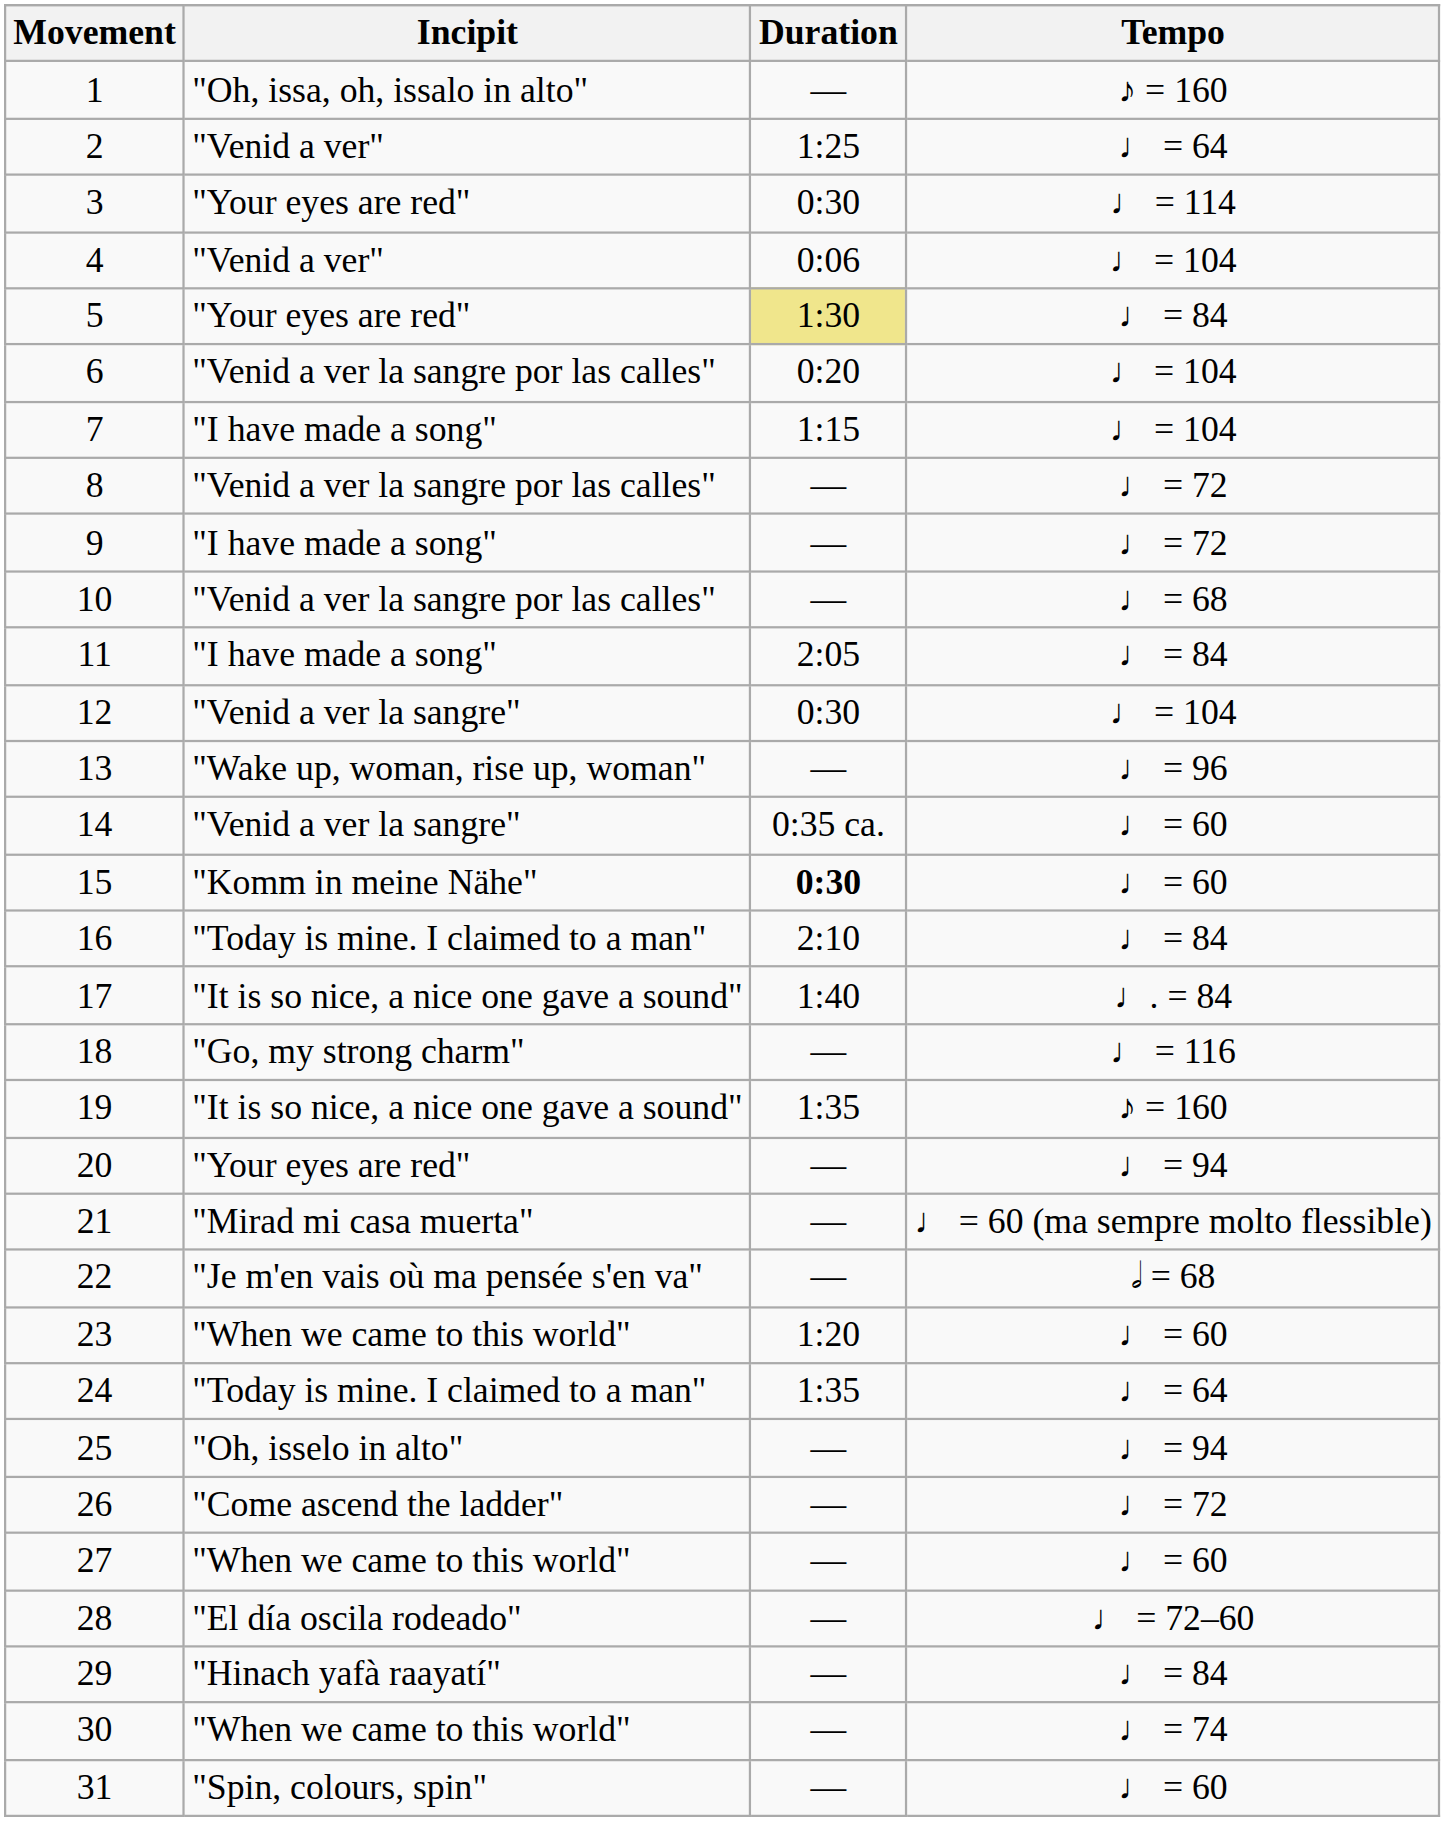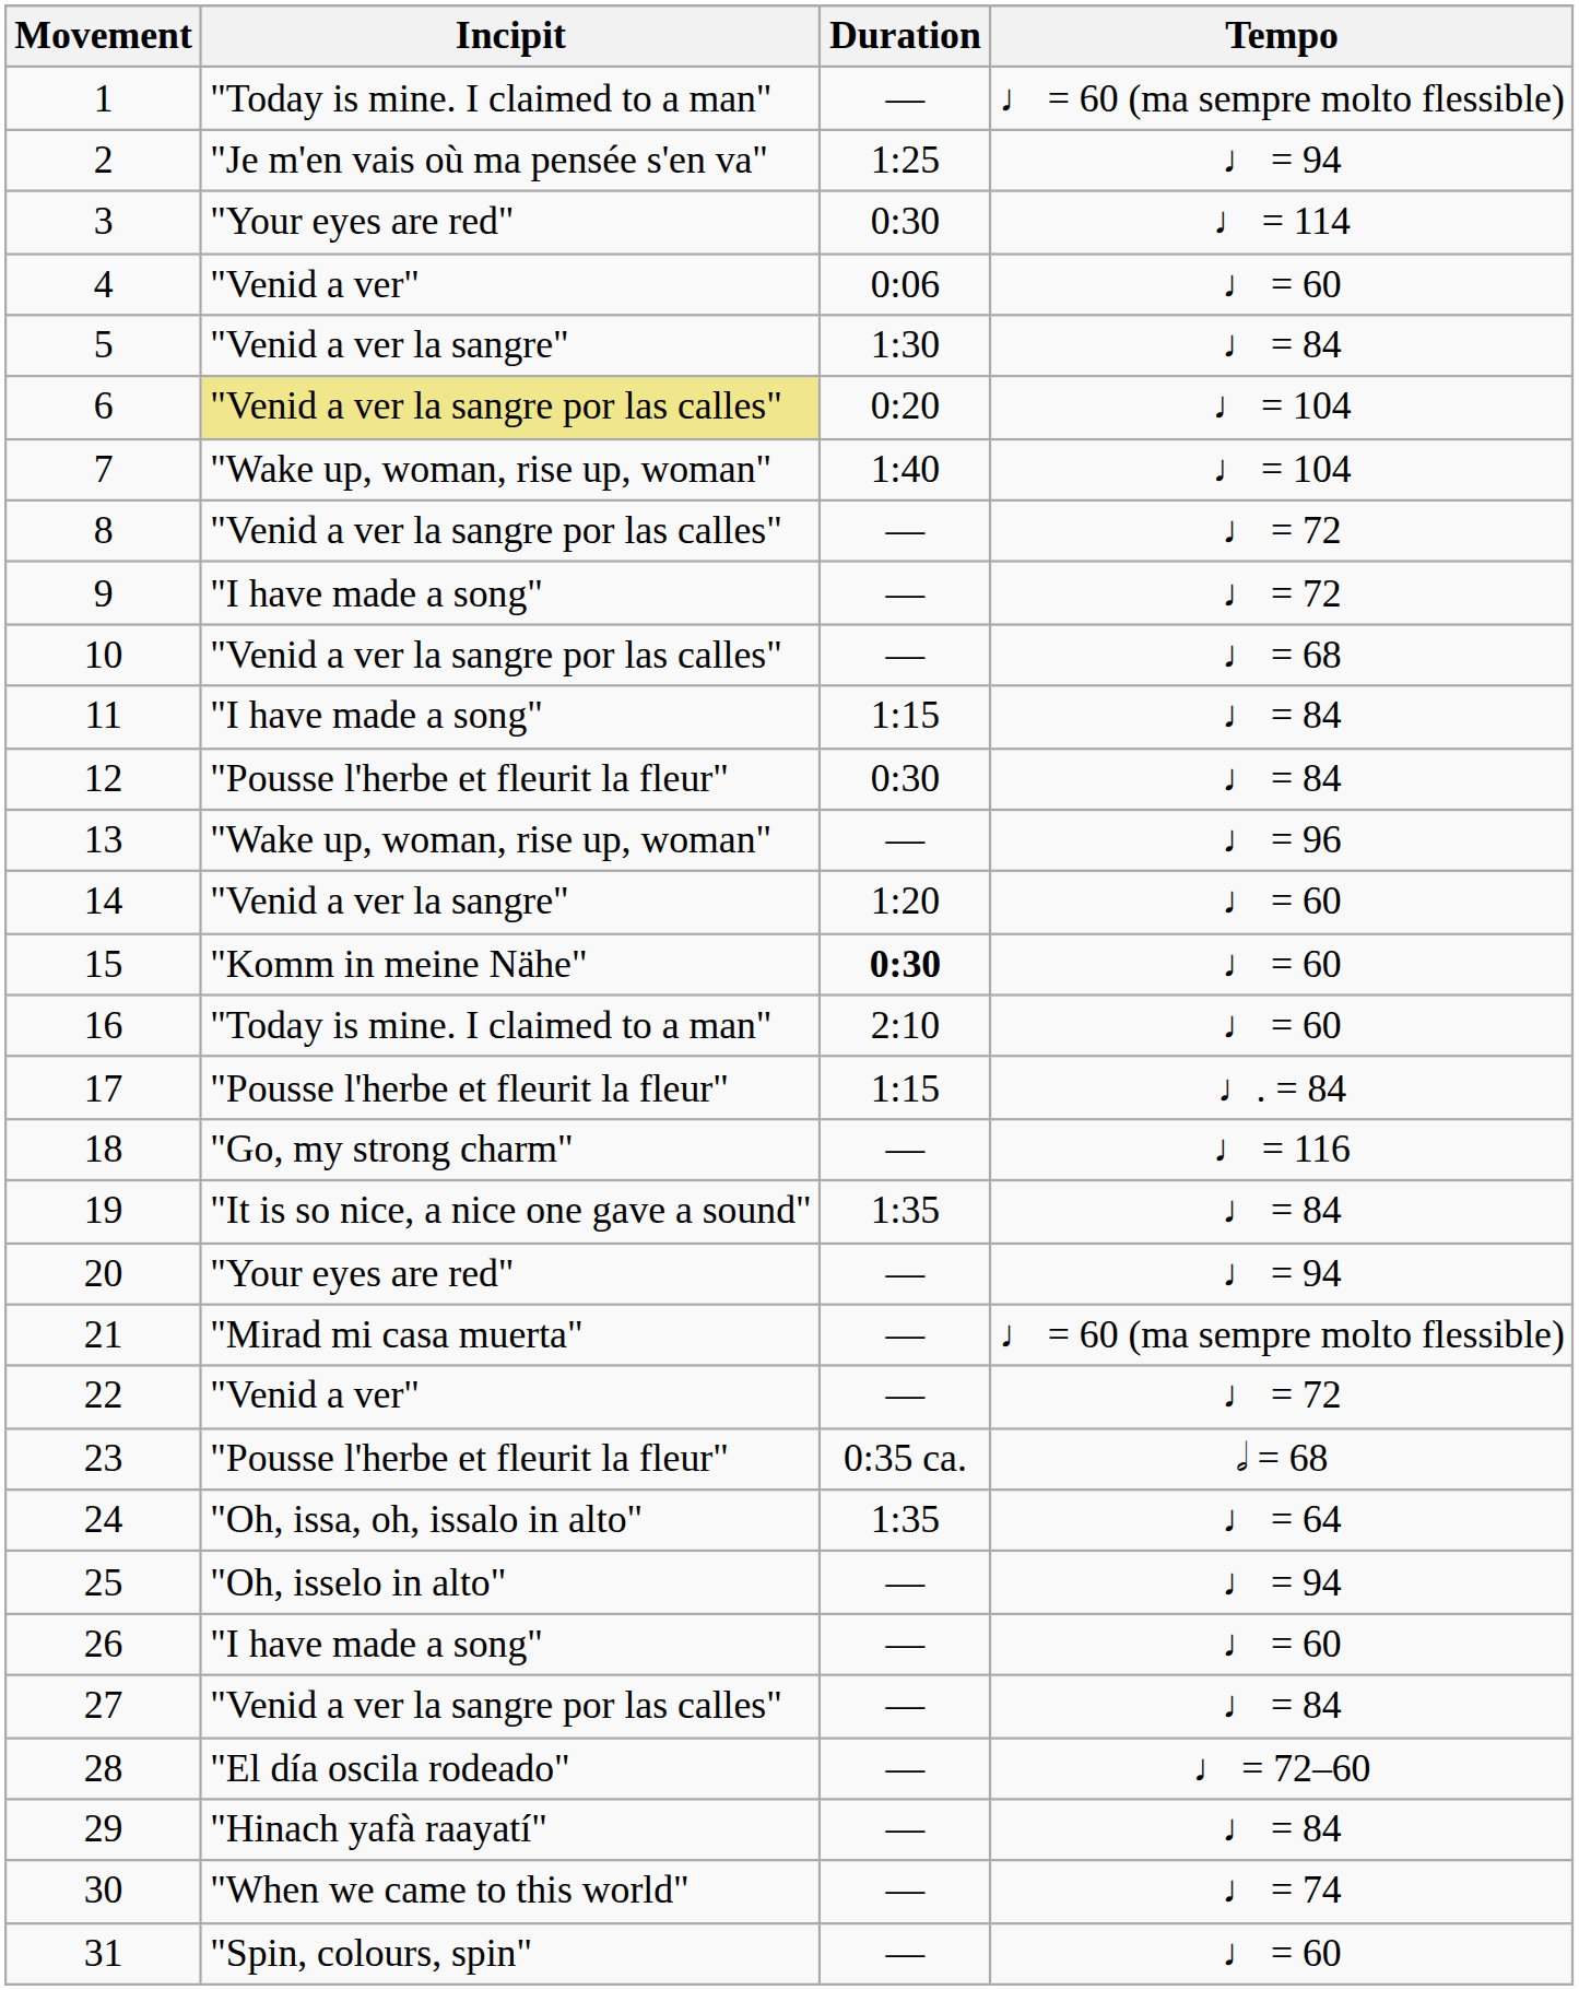 <table class="wikitable">
 <tr>
 </tr>
 <tr>
 <th>Movement</th>
 <th>Incipit</th>
 <th>Duration</th>
 <th>Tempo</th>
 </tr>
 <tr>
 <td align="center">1</td>
-<td>"Oh, issa, oh, issalo in alto"</td>
+<td>"Today is mine. I claimed to a man"</td>
 <td align="center">—</td>
-<td align="center">♪ = 160</td>
+<td align="center">♩ = 60 (ma sempre molto flessible)</td>
 </tr>
 <tr>
 <td align="center">2</td>
-<td>"Venid a ver"</td>
+<td>"Je m'en vais où ma pensée s'en va"</td>
 <td align="center">1:25</td>
-<td align="center">♩ = 64</td>
+<td align="center">♩ = 94</td>
 </tr>
 <tr>
 <td align="center">3</td>
 <td>"Your eyes are red"</td>
 <td align="center">0:30</td>
 <td align="center">♩ = 114</td>
 </tr>
 <tr>
 <td align="center">4</td>
 <td>"Venid a ver"</td>
 <td align="center">0:06</td>
-<td align="center">♩ = 104</td>
+<td align="center">♩ = 60</td>
 </tr>
 <tr>
 <td align="center">5</td>
-<td>"Your eyes are red"</td>
-<td align="center" style="background: khaki;">1:30</td>
+<td>"Venid a ver la sangre"</td>
+<td align="center">1:30</td>
 <td align="center">♩ = 84</td>
 </tr>
 <tr>
 <td align="center">6</td>
-<td>"Venid a ver la sangre por las calles"</td>
+<td style="background: khaki;">"Venid a ver la sangre por las calles"</td>
 <td align="center">0:20</td>
 <td align="center">♩ = 104</td>
 </tr>
 <tr>
 <td align="center">7</td>
-<td>"I have made a song"</td>
-<td align="center">1:15</td>
+<td>"Wake up, woman, rise up, woman"</td>
+<td align="center">1:40</td>
 <td align="center">♩ = 104</td>
 </tr>
 <tr>
 <td align="center">8</td>
 <td>"Venid a ver la sangre por las calles"</td>
 <td align="center">—</td>
 <td align="center">♩ = 72</td>
 </tr>
 <tr>
 <td align="center">9</td>
 <td>"I have made a song"</td>
 <td align="center">—</td>
 <td align="center">♩ = 72</td>
 </tr>
 <tr>
 <td align="center">10</td>
 <td>"Venid a ver la sangre por las calles"</td>
 <td align="center">—</td>
 <td align="center">♩ = 68</td>
 </tr>
 <tr>
 <td align="center">11</td>
 <td>"I have made a song"</td>
-<td align="center">2:05</td>
+<td align="center">1:15</td>
 <td align="center">♩ = 84</td>
 </tr>
 <tr>
 <td align="center">12</td>
-<td>"Venid a ver la sangre"</td>
+<td>"Pousse l'herbe et fleurit la fleur"</td>
 <td align="center">0:30</td>
-<td align="center">♩ = 104</td>
+<td align="center">♩ = 84</td>
 </tr>
 <tr>
 <td align="center">13</td>
 <td>"Wake up, woman, rise up, woman"</td>
 <td align="center">—</td>
 <td align="center">♩ = 96</td>
 </tr>
 <tr>
 <td align="center">14</td>
 <td>"Venid a ver la sangre"</td>
-<td align="center">0:35 ca.</td>
+<td align="center">1:20</td>
 <td align="center">♩ = 60</td>
 </tr>
 <tr>
 <td align="center">15</td>
 <td>"Komm in meine Nähe"</td>
 <td align="center"><strong>0:30</strong></td>
 <td align="center">♩ = 60</td>
 </tr>
 <tr>
 <td align="center">16</td>
 <td>"Today is mine. I claimed to a man"</td>
 <td align="center">2:10</td>
-<td align="center">♩ = 84</td>
+<td align="center">♩ = 60</td>
 </tr>
 <tr>
 <td align="center">17</td>
-<td>"It is so nice, a nice one gave a sound"</td>
-<td align="center">1:40</td>
+<td>"Pousse l'herbe et fleurit la fleur"</td>
+<td align="center">1:15</td>
 <td align="center">♩. = 84</td>
 </tr>
 <tr>
 <td align="center">18</td>
 <td>"Go, my strong charm"</td>
 <td align="center">—</td>
 <td align="center">♩ = 116</td>
 </tr>
 <tr>
 <td align="center">19</td>
 <td>"It is so nice, a nice one gave a sound"</td>
 <td align="center">1:35</td>
-<td align="center">♪ = 160</td>
+<td align="center">♩ = 84</td>
 </tr>
 <tr>
 <td align="center">20</td>
 <td>"Your eyes are red"</td>
 <td align="center">—</td>
 <td align="center">♩ = 94</td>
 </tr>
 <tr>
 <td align="center">21</td>
 <td>"Mirad mi casa muerta"</td>
 <td align="center">—</td>
 <td align="center">♩ = 60 (ma sempre molto flessible)</td>
 </tr>
 <tr>
 <td align="center">22</td>
-<td>"Je m'en vais où ma pensée s'en va"</td>
+<td>"Venid a ver"</td>
 <td align="center">—</td>
+<td align="center">♩ = 72</td>
+</tr>
+<tr>
+<td align="center">23</td>
+<td>"Pousse l'herbe et fleurit la fleur"</td>
+<td align="center">0:35 ca.</td>
 <td align="center">𝅗𝅥 = 68</td>
 </tr>
 <tr>
-<td align="center">23</td>
-<td>"When we came to this world"</td>
-<td align="center">1:20</td>
-<td align="center">♩ = 60</td>
-</tr>
-<tr>
 <td align="center">24</td>
-<td>"Today is mine. I claimed to a man"</td>
+<td>"Oh, issa, oh, issalo in alto"</td>
 <td align="center">1:35</td>
 <td align="center">♩ = 64</td>
 </tr>
 <tr>
 <td align="center">25</td>
 <td>"Oh, isselo in alto"</td>
 <td align="center">—</td>
 <td align="center">♩ = 94</td>
 </tr>
 <tr>
 <td align="center">26</td>
-<td>"Come ascend the ladder"</td>
+<td>"I have made a song"</td>
 <td align="center">—</td>
-<td align="center">♩ = 72</td>
+<td align="center">♩ = 60</td>
 </tr>
 <tr>
 <td align="center">27</td>
-<td>"When we came to this world"</td>
+<td>"Venid a ver la sangre por las calles"</td>
 <td align="center">—</td>
-<td align="center">♩ = 60</td>
+<td align="center">♩ = 84</td>
 </tr>
 <tr>
 <td align="center">28</td>
 <td>"El día oscila rodeado"</td>
 <td align="center">—</td>
 <td align="center">♩ = 72–60</td>
 </tr>
 <tr>
 <td align="center">29</td>
 <td>"Hinach yafà raayatí"</td>
 <td align="center">—</td>
 <td align="center">♩ = 84</td>
 </tr>
 <tr>
 <td align="center">30</td>
 <td>"When we came to this world"</td>
 <td align="center">—</td>
 <td align="center">♩ = 74</td>
 </tr>
 <tr>
 <td align="center">31</td>
 <td>"Spin, colours, spin"</td>
 <td align="center">—</td>
 <td align="center">♩ = 60</td>
 </tr>
 </table>
